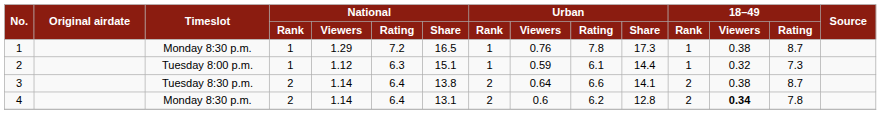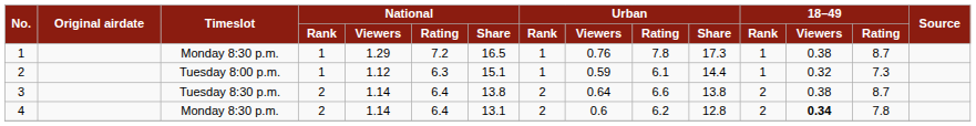 <table class="wikitable" style="text-align: center; width: 100%">
 <tr style="color:white;">
 <th style="background:#8b1c10;" rowspan="2">No.</th>
 <th style="background:#8b1c10;" rowspan="2">Original airdate</th>
 <th style="background:#8b1c10;" rowspan="2">Timeslot<br><small></small></th>
 <th style="background:#8b1c10;" colspan="4">National</th>
 <th style="background:#8b1c10;" colspan="4">Urban</th>
 <th style="background:#8b1c10;" colspan="3">18–49</th>
 <th style="background:#8b1c10;" rowspan="2">Source</th>
 </tr>
 <tr style="color:white;">
 <th style="background:#8b1c10;">Rank</th>
 <th style="background:#8b1c10;">Viewers<br><small></small></th>
 <th style="background:#8b1c10;">Rating<br><small></small></th>
 <th style="background:#8b1c10;">Share<br><small></small></th>
 <th style="background:#8b1c10;">Rank</th>
 <th style="background:#8b1c10;">Viewers<br><small></small></th>
 <th style="background:#8b1c10;">Rating<br><small></small></th>
 <th style="background:#8b1c10;">Share<br><small></small></th>
 <th style="background:#8b1c10;">Rank</th>
 <th style="background:#8b1c10;">Viewers<br><small></small></th>
 <th style="background:#8b1c10;">Rating<br><small></small></th>
 </tr>
 <tr>
 <td>1</td>
 <td></td>
 <td>Monday 8:30 p.m.</td>
 <td>1</td>
 <td>1.29</td>
 <td>7.2</td>
 <td>16.5</td>
 <td>1</td>
 <td>0.76</td>
 <td>7.8</td>
 <td>17.3</td>
 <td>1</td>
 <td>0.38</td>
 <td>8.7</td>
 <td></td>
 </tr>
 <tr>
 <td>2</td>
 <td></td>
 <td>Tuesday 8:00 p.m.</td>
 <td>1</td>
 <td>1.12</td>
 <td>6.3</td>
 <td>15.1</td>
 <td>1</td>
 <td>0.59</td>
 <td>6.1</td>
 <td>14.4</td>
 <td>1</td>
 <td>0.32</td>
 <td>7.3</td>
 <td></td>
 </tr>
 <tr>
 <td>3</td>
 <td></td>
 <td>Tuesday 8:30 p.m.</td>
 <td>2</td>
 <td>1.14</td>
 <td>6.4</td>
 <td>13.8</td>
 <td>2</td>
 <td>0.64</td>
 <td>6.6</td>
-<td>14.1</td>
+<td>13.8</td>
 <td>2</td>
 <td>0.38</td>
 <td>8.7</td>
 <td></td>
 </tr>
 <tr>
 <td>4</td>
 <td></td>
 <td>Monday 8:30 p.m.</td>
 <td>2</td>
 <td>1.14</td>
 <td>6.4</td>
 <td>13.1</td>
 <td>2</td>
 <td>0.6</td>
 <td>6.2</td>
 <td>12.8</td>
 <td>2</td>
 <td><strong>0.34</strong></td>
 <td>7.8</td>
 <td></td>
 </tr>
 <tr>
 </tr>
 </table>
